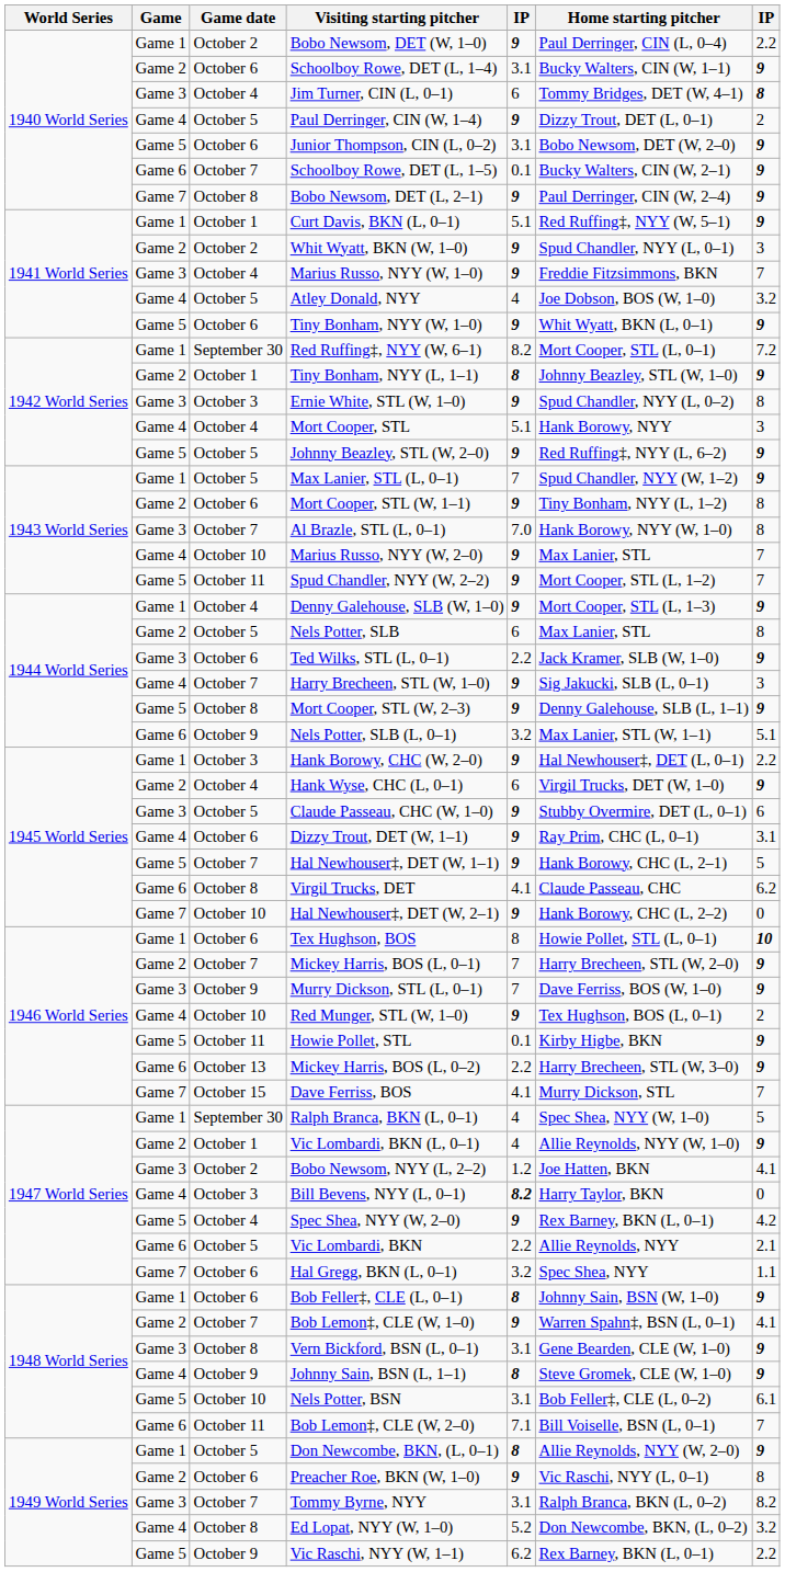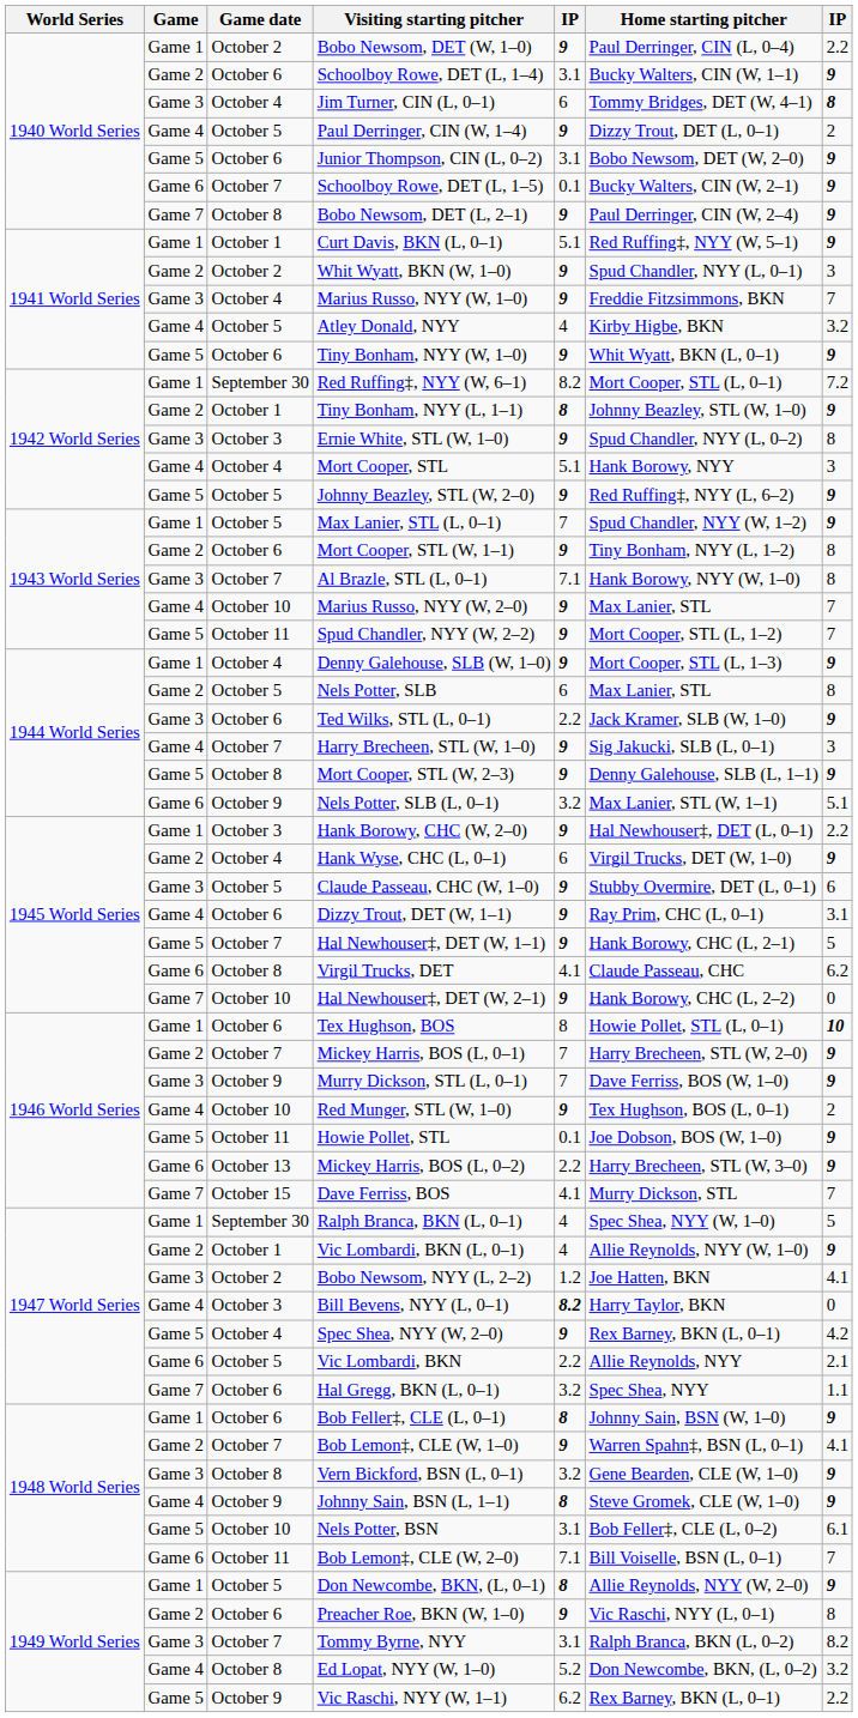 <table class="wikitable">
 <tr>
 <th>World Series</th>
 <th>Game</th>
 <th>Game date</th>
 <th>Visiting starting pitcher</th>
 <th>IP</th>
 <th>Home starting pitcher</th>
 <th>IP</th>
 </tr>
 <tr>
 <td rowspan=7><a href='#'>1940 World Series</a></td>
 <td>Game 1</td>
 <td>October 2</td>
 <td><a href='#'>Bobo Newsom</a>, <a href='#'>DET</a> (W, 1–0)</td>
 <td><strong><em>9</em></strong></td>
 <td><a href='#'>Paul Derringer</a>, <a href='#'>CIN</a> (L, 0–4)</td>
 <td>2.2</td>
 </tr>
 <tr>
 <td>Game 2</td>
 <td>October 6</td>
 <td><a href='#'>Schoolboy Rowe</a>, DET (L, 1–4)</td>
 <td>3.1</td>
 <td><a href='#'>Bucky Walters</a>, CIN (W, 1–1)</td>
 <td><strong><em>9</em></strong></td>
 </tr>
 <tr>
 <td>Game 3</td>
 <td>October 4</td>
 <td><a href='#'>Jim Turner</a>, CIN (L, 0–1)</td>
 <td>6</td>
 <td><a href='#'>Tommy Bridges</a>, DET (W, 4–1)</td>
 <td><strong><em>8</em></strong></td>
 </tr>
 <tr>
 <td>Game 4</td>
 <td>October 5</td>
 <td><a href='#'>Paul Derringer</a>, CIN (W, 1–4)</td>
 <td><strong><em>9</em></strong></td>
 <td><a href='#'>Dizzy Trout</a>, DET (L, 0–1)</td>
 <td>2</td>
 </tr>
 <tr>
 <td>Game 5</td>
 <td>October 6</td>
 <td><a href='#'>Junior Thompson</a>, CIN (L, 0–2)</td>
 <td>3.1</td>
 <td><a href='#'>Bobo Newsom</a>, DET (W, 2–0)</td>
 <td><strong><em>9</em></strong></td>
 </tr>
 <tr>
 <td>Game 6</td>
 <td>October 7</td>
 <td><a href='#'>Schoolboy Rowe</a>, DET (L, 1–5)</td>
 <td>0.1</td>
 <td><a href='#'>Bucky Walters</a>, CIN (W, 2–1)</td>
 <td><strong><em>9</em></strong></td>
 </tr>
 <tr>
 <td>Game 7</td>
 <td>October 8</td>
 <td><a href='#'>Bobo Newsom</a>, DET (L, 2–1)</td>
 <td><strong><em>9</em></strong></td>
 <td><a href='#'>Paul Derringer</a>, CIN (W, 2–4)</td>
 <td><strong><em>9</em></strong></td>
 </tr>
 <tr>
 <td rowspan=5><a href='#'>1941 World Series</a></td>
 <td>Game 1</td>
 <td>October 1</td>
 <td><a href='#'>Curt Davis</a>, <a href='#'>BKN</a> (L, 0–1)</td>
 <td>5.1</td>
 <td><a href='#'>Red Ruffing</a>‡, <a href='#'>NYY</a> (W, 5–1)</td>
 <td><strong><em>9</em></strong></td>
 </tr>
 <tr>
 <td>Game 2</td>
 <td>October 2</td>
 <td><a href='#'>Whit Wyatt</a>, BKN (W, 1–0)</td>
 <td><strong><em>9</em></strong></td>
 <td><a href='#'>Spud Chandler</a>, NYY (L, 0–1)</td>
 <td>3</td>
 </tr>
 <tr>
 <td>Game 3</td>
 <td>October 4</td>
 <td><a href='#'>Marius Russo</a>, NYY (W, 1–0)</td>
 <td><strong><em>9</em></strong></td>
 <td><a href='#'>Freddie Fitzsimmons</a>, BKN</td>
 <td>7</td>
 </tr>
 <tr>
 <td>Game 4</td>
 <td>October 5</td>
 <td><a href='#'>Atley Donald</a>, NYY</td>
 <td>4</td>
-<td><a href='#'>Joe Dobson</a>, BOS (W, 1–0)</td>
+<td><a href='#'>Kirby Higbe</a>, BKN</td>
 <td>3.2</td>
 </tr>
 <tr>
 <td>Game 5</td>
 <td>October 6</td>
 <td><a href='#'>Tiny Bonham</a>, NYY (W, 1–0)</td>
 <td><strong><em>9</em></strong></td>
 <td><a href='#'>Whit Wyatt</a>, BKN (L, 0–1)</td>
 <td><strong><em>9</em></strong></td>
 </tr>
 <tr>
 <td rowspan=5><a href='#'>1942 World Series</a></td>
 <td>Game 1</td>
 <td>September 30</td>
 <td><a href='#'>Red Ruffing</a>‡, <a href='#'>NYY</a> (W, 6–1)</td>
 <td>8.2</td>
 <td><a href='#'>Mort Cooper</a>, <a href='#'>STL</a> (L, 0–1)</td>
 <td>7.2</td>
 </tr>
 <tr>
 <td>Game 2</td>
 <td>October 1</td>
 <td><a href='#'>Tiny Bonham</a>, NYY (L, 1–1)</td>
 <td><strong><em>8</em></strong></td>
 <td><a href='#'>Johnny Beazley</a>, STL (W, 1–0)</td>
 <td><strong><em>9</em></strong></td>
 </tr>
 <tr>
 <td>Game 3</td>
 <td>October 3</td>
 <td><a href='#'>Ernie White</a>, STL (W, 1–0)</td>
 <td><strong><em>9</em></strong></td>
 <td><a href='#'>Spud Chandler</a>, NYY (L, 0–2)</td>
 <td>8</td>
 </tr>
 <tr>
 <td>Game 4</td>
 <td>October 4</td>
 <td><a href='#'>Mort Cooper</a>, STL</td>
 <td>5.1</td>
 <td><a href='#'>Hank Borowy</a>, NYY</td>
 <td>3</td>
 </tr>
 <tr>
 <td>Game 5</td>
 <td>October 5</td>
 <td><a href='#'>Johnny Beazley</a>, STL (W, 2–0)</td>
 <td><strong><em>9</em></strong></td>
 <td><a href='#'>Red Ruffing</a>‡, NYY (L, 6–2)</td>
 <td><strong><em>9</em></strong></td>
 </tr>
 <tr>
 <td rowspan=5><a href='#'>1943 World Series</a></td>
 <td>Game 1</td>
 <td>October 5</td>
 <td><a href='#'>Max Lanier</a>, <a href='#'>STL</a> (L, 0–1)</td>
 <td>7</td>
 <td><a href='#'>Spud Chandler</a>, <a href='#'>NYY</a> (W, 1–2)</td>
 <td><strong><em>9</em></strong></td>
 </tr>
 <tr>
 <td>Game 2</td>
 <td>October 6</td>
 <td><a href='#'>Mort Cooper</a>, STL (W, 1–1)</td>
 <td><strong><em>9</em></strong></td>
 <td><a href='#'>Tiny Bonham</a>, NYY (L, 1–2)</td>
 <td>8</td>
 </tr>
 <tr>
 <td>Game 3</td>
 <td>October 7</td>
 <td><a href='#'>Al Brazle</a>, STL (L, 0–1)</td>
-<td>7.0</td>
+<td>7.1</td>
 <td><a href='#'>Hank Borowy</a>, NYY (W, 1–0)</td>
 <td>8</td>
 </tr>
 <tr>
 <td>Game 4</td>
 <td>October 10</td>
 <td><a href='#'>Marius Russo</a>, NYY (W, 2–0)</td>
 <td><strong><em>9</em></strong></td>
 <td><a href='#'>Max Lanier</a>, STL</td>
 <td>7</td>
 </tr>
 <tr>
 <td>Game 5</td>
 <td>October 11</td>
 <td><a href='#'>Spud Chandler</a>, NYY (W, 2–2)</td>
 <td><strong><em>9</em></strong></td>
 <td><a href='#'>Mort Cooper</a>, STL (L, 1–2)</td>
 <td>7</td>
 </tr>
 <tr>
 <td rowspan=6><a href='#'>1944 World Series</a></td>
 <td>Game 1</td>
 <td>October 4</td>
 <td><a href='#'>Denny Galehouse</a>, <a href='#'>SLB</a> (W, 1–0)</td>
 <td><strong><em>9</em></strong></td>
 <td><a href='#'>Mort Cooper</a>, <a href='#'>STL</a> (L, 1–3)</td>
 <td><strong><em>9</em></strong></td>
 </tr>
 <tr>
 <td>Game 2</td>
 <td>October 5</td>
 <td><a href='#'>Nels Potter</a>, SLB</td>
 <td>6</td>
 <td><a href='#'>Max Lanier</a>, STL</td>
 <td>8</td>
 </tr>
 <tr>
 <td>Game 3</td>
 <td>October 6</td>
 <td><a href='#'>Ted Wilks</a>, STL (L, 0–1)</td>
 <td>2.2</td>
 <td><a href='#'>Jack Kramer</a>, SLB (W, 1–0)</td>
 <td><strong><em>9</em></strong></td>
 </tr>
 <tr>
 <td>Game 4</td>
 <td>October 7</td>
 <td><a href='#'>Harry Brecheen</a>, STL (W, 1–0)</td>
 <td><strong><em>9</em></strong></td>
 <td><a href='#'>Sig Jakucki</a>, SLB (L, 0–1)</td>
 <td>3</td>
 </tr>
 <tr>
 <td>Game 5</td>
 <td>October 8</td>
 <td><a href='#'>Mort Cooper</a>, STL (W, 2–3)</td>
 <td><strong><em>9</em></strong></td>
 <td><a href='#'>Denny Galehouse</a>, SLB (L, 1–1)</td>
 <td><strong><em>9</em></strong></td>
 </tr>
 <tr>
 <td>Game 6</td>
 <td>October 9</td>
 <td><a href='#'>Nels Potter</a>, SLB (L, 0–1)</td>
 <td>3.2</td>
 <td><a href='#'>Max Lanier</a>, STL (W, 1–1)</td>
 <td>5.1</td>
 </tr>
 <tr>
 <td rowspan=7><a href='#'>1945 World Series</a></td>
 <td>Game 1</td>
 <td>October 3</td>
 <td><a href='#'>Hank Borowy</a>, <a href='#'>CHC</a> (W, 2–0)</td>
 <td><strong><em>9</em></strong></td>
 <td><a href='#'>Hal Newhouser</a>‡, <a href='#'>DET</a> (L, 0–1)</td>
 <td>2.2</td>
 </tr>
 <tr>
 <td>Game 2</td>
 <td>October 4</td>
 <td><a href='#'>Hank Wyse</a>, CHC (L, 0–1)</td>
 <td>6</td>
 <td><a href='#'>Virgil Trucks</a>, DET (W, 1–0)</td>
 <td><strong><em>9</em></strong></td>
 </tr>
 <tr>
 <td>Game 3</td>
 <td>October 5</td>
 <td><a href='#'>Claude Passeau</a>, CHC (W, 1–0)</td>
 <td><strong><em>9</em></strong></td>
 <td><a href='#'>Stubby Overmire</a>, DET (L, 0–1)</td>
 <td>6</td>
 </tr>
 <tr>
 <td>Game 4</td>
 <td>October 6</td>
 <td><a href='#'>Dizzy Trout</a>, DET (W, 1–1)</td>
 <td><strong><em>9</em></strong></td>
 <td><a href='#'>Ray Prim</a>, CHC (L, 0–1)</td>
 <td>3.1</td>
 </tr>
 <tr>
 <td>Game 5</td>
 <td>October 7</td>
 <td><a href='#'>Hal Newhouser</a>‡, DET (W, 1–1)</td>
 <td><strong><em>9</em></strong></td>
 <td><a href='#'>Hank Borowy</a>, CHC (L, 2–1)</td>
 <td>5</td>
 </tr>
 <tr>
 <td>Game 6</td>
 <td>October 8</td>
 <td><a href='#'>Virgil Trucks</a>, DET</td>
 <td>4.1</td>
 <td><a href='#'>Claude Passeau</a>, CHC</td>
 <td>6.2</td>
 </tr>
 <tr>
 <td>Game 7</td>
 <td>October 10</td>
 <td><a href='#'>Hal Newhouser</a>‡, DET (W, 2–1)</td>
 <td><strong><em>9</em></strong></td>
 <td><a href='#'>Hank Borowy</a>, CHC (L, 2–2)</td>
 <td>0</td>
 </tr>
 <tr>
 <td rowspan=7><a href='#'>1946 World Series</a></td>
 <td>Game 1</td>
 <td>October 6</td>
 <td><a href='#'>Tex Hughson</a>, <a href='#'>BOS</a></td>
 <td>8</td>
 <td><a href='#'>Howie Pollet</a>, <a href='#'>STL</a> (L, 0–1)</td>
 <td><strong><em>10</em></strong></td>
 </tr>
 <tr>
 <td>Game 2</td>
 <td>October 7</td>
 <td><a href='#'>Mickey Harris</a>, BOS (L, 0–1)</td>
 <td>7</td>
 <td><a href='#'>Harry Brecheen</a>, STL (W, 2–0)</td>
 <td><strong><em>9</em></strong></td>
 </tr>
 <tr>
 <td>Game 3</td>
 <td>October 9</td>
 <td><a href='#'>Murry Dickson</a>, STL (L, 0–1)</td>
 <td>7</td>
 <td><a href='#'>Dave Ferriss</a>, BOS (W, 1–0)</td>
 <td><strong><em>9</em></strong></td>
 </tr>
 <tr>
 <td>Game 4</td>
 <td>October 10</td>
 <td><a href='#'>Red Munger</a>, STL (W, 1–0)</td>
 <td><strong><em>9</em></strong></td>
 <td><a href='#'>Tex Hughson</a>, BOS (L, 0–1)</td>
 <td>2</td>
 </tr>
 <tr>
 <td>Game 5</td>
 <td>October 11</td>
 <td><a href='#'>Howie Pollet</a>, STL</td>
 <td>0.1</td>
-<td><a href='#'>Kirby Higbe</a>, BKN</td>
+<td><a href='#'>Joe Dobson</a>, BOS (W, 1–0)</td>
 <td><strong><em>9</em></strong></td>
 </tr>
 <tr>
 <td>Game 6</td>
 <td>October 13</td>
 <td><a href='#'>Mickey Harris</a>, BOS (L, 0–2)</td>
 <td>2.2</td>
 <td><a href='#'>Harry Brecheen</a>, STL (W, 3–0)</td>
 <td><strong><em>9</em></strong></td>
 </tr>
 <tr>
 <td>Game 7</td>
 <td>October 15</td>
 <td><a href='#'>Dave Ferriss</a>, BOS</td>
 <td>4.1</td>
 <td><a href='#'>Murry Dickson</a>, STL</td>
 <td>7</td>
 </tr>
 <tr>
 <td rowspan=7><a href='#'>1947 World Series</a></td>
 <td>Game 1</td>
 <td>September 30</td>
 <td><a href='#'>Ralph Branca</a>, <a href='#'>BKN</a> (L, 0–1)</td>
 <td>4</td>
 <td><a href='#'>Spec Shea</a>, <a href='#'>NYY</a> (W, 1–0)</td>
 <td>5</td>
 </tr>
 <tr>
 <td>Game 2</td>
 <td>October 1</td>
 <td><a href='#'>Vic Lombardi</a>, BKN (L, 0–1)</td>
 <td>4</td>
 <td><a href='#'>Allie Reynolds</a>, NYY (W, 1–0)</td>
 <td><strong><em>9</em></strong></td>
 </tr>
 <tr>
 <td>Game 3</td>
 <td>October 2</td>
 <td><a href='#'>Bobo Newsom</a>, NYY (L, 2–2)</td>
 <td>1.2</td>
 <td><a href='#'>Joe Hatten</a>, BKN</td>
 <td>4.1</td>
 </tr>
 <tr>
 <td>Game 4</td>
 <td>October 3</td>
 <td><a href='#'>Bill Bevens</a>, NYY (L, 0–1)</td>
 <td><strong><em>8.2</em></strong></td>
 <td><a href='#'>Harry Taylor</a>, BKN</td>
 <td>0</td>
 </tr>
 <tr>
 <td>Game 5</td>
 <td>October 4</td>
 <td><a href='#'>Spec Shea</a>, NYY (W, 2–0)</td>
 <td><strong><em>9</em></strong></td>
 <td><a href='#'>Rex Barney</a>, BKN (L, 0–1)</td>
 <td>4.2</td>
 </tr>
 <tr>
 <td>Game 6</td>
 <td>October 5</td>
 <td><a href='#'>Vic Lombardi</a>, BKN</td>
 <td>2.2</td>
 <td><a href='#'>Allie Reynolds</a>, NYY</td>
 <td>2.1</td>
 </tr>
 <tr>
 <td>Game 7</td>
 <td>October 6</td>
 <td><a href='#'>Hal Gregg</a>, BKN (L, 0–1)</td>
 <td>3.2</td>
 <td><a href='#'>Spec Shea</a>, NYY</td>
 <td>1.1</td>
 </tr>
 <tr>
 <td rowspan=6><a href='#'>1948 World Series</a></td>
 <td>Game 1</td>
 <td>October 6</td>
 <td><a href='#'>Bob Feller</a>‡, <a href='#'>CLE</a> (L, 0–1)</td>
 <td><strong><em>8</em></strong></td>
 <td><a href='#'>Johnny Sain</a>, <a href='#'>BSN</a> (W, 1–0)</td>
 <td><strong><em>9</em></strong></td>
 </tr>
 <tr>
 <td>Game 2</td>
 <td>October 7</td>
 <td><a href='#'>Bob Lemon</a>‡, CLE (W, 1–0)</td>
 <td><strong><em>9</em></strong></td>
 <td><a href='#'>Warren Spahn</a>‡, BSN (L, 0–1)</td>
 <td>4.1</td>
 </tr>
 <tr>
 <td>Game 3</td>
 <td>October 8</td>
 <td><a href='#'>Vern Bickford</a>, BSN (L, 0–1)</td>
-<td>3.1</td>
+<td>3.2</td>
 <td><a href='#'>Gene Bearden</a>, CLE (W, 1–0)</td>
 <td><strong><em>9</em></strong></td>
 </tr>
 <tr>
 <td>Game 4</td>
 <td>October 9</td>
 <td><a href='#'>Johnny Sain</a>, BSN (L, 1–1)</td>
 <td><strong><em>8</em></strong></td>
 <td><a href='#'>Steve Gromek</a>, CLE (W, 1–0)</td>
 <td><strong><em>9</em></strong></td>
 </tr>
 <tr>
 <td>Game 5</td>
 <td>October 10</td>
 <td><a href='#'>Nels Potter</a>, BSN</td>
 <td>3.1</td>
 <td><a href='#'>Bob Feller</a>‡, CLE (L, 0–2)</td>
 <td>6.1</td>
 </tr>
 <tr>
 <td>Game 6</td>
 <td>October 11</td>
 <td><a href='#'>Bob Lemon</a>‡, CLE (W, 2–0)</td>
 <td>7.1</td>
 <td><a href='#'>Bill Voiselle</a>, BSN (L, 0–1)</td>
 <td>7</td>
 </tr>
 <tr>
 <td rowspan=5><a href='#'>1949 World Series</a></td>
 <td>Game 1</td>
 <td>October 5</td>
 <td><a href='#'>Don Newcombe</a>, <a href='#'>BKN</a>, (L, 0–1)</td>
 <td><strong><em>8</em></strong></td>
 <td><a href='#'>Allie Reynolds</a>, <a href='#'>NYY</a> (W, 2–0)</td>
 <td><strong><em>9</em></strong></td>
 </tr>
 <tr>
 <td>Game 2</td>
 <td>October 6</td>
 <td><a href='#'>Preacher Roe</a>, BKN (W, 1–0)</td>
 <td><strong><em>9</em></strong></td>
 <td><a href='#'>Vic Raschi</a>, NYY (L, 0–1)</td>
 <td>8</td>
 </tr>
 <tr>
 <td>Game 3</td>
 <td>October 7</td>
 <td><a href='#'>Tommy Byrne</a>, NYY</td>
 <td>3.1</td>
 <td><a href='#'>Ralph Branca</a>, BKN (L, 0–2)</td>
 <td>8.2</td>
 </tr>
 <tr>
 <td>Game 4</td>
 <td>October 8</td>
 <td><a href='#'>Ed Lopat</a>, NYY (W, 1–0)</td>
 <td>5.2</td>
 <td><a href='#'>Don Newcombe</a>, BKN, (L, 0–2)</td>
 <td>3.2</td>
 </tr>
 <tr>
 <td>Game 5</td>
 <td>October 9</td>
 <td><a href='#'>Vic Raschi</a>, NYY (W, 1–1)</td>
 <td>6.2</td>
 <td><a href='#'>Rex Barney</a>, BKN (L, 0–1)</td>
 <td>2.2</td>
 </tr>
 </table>
